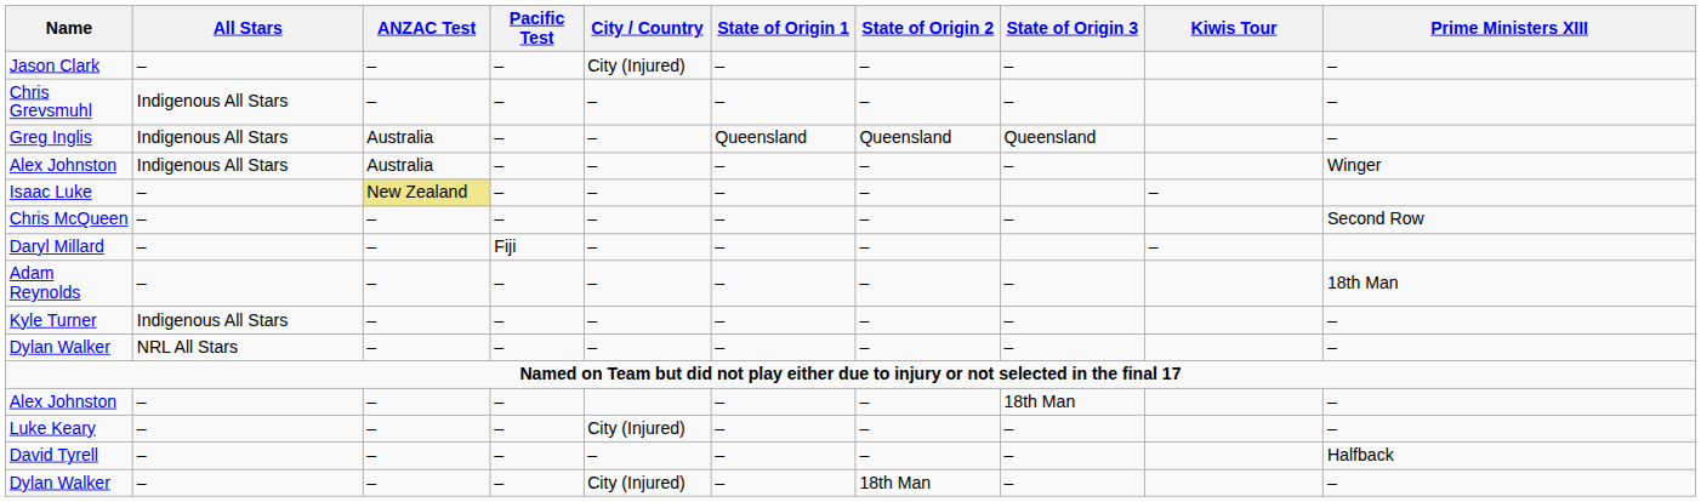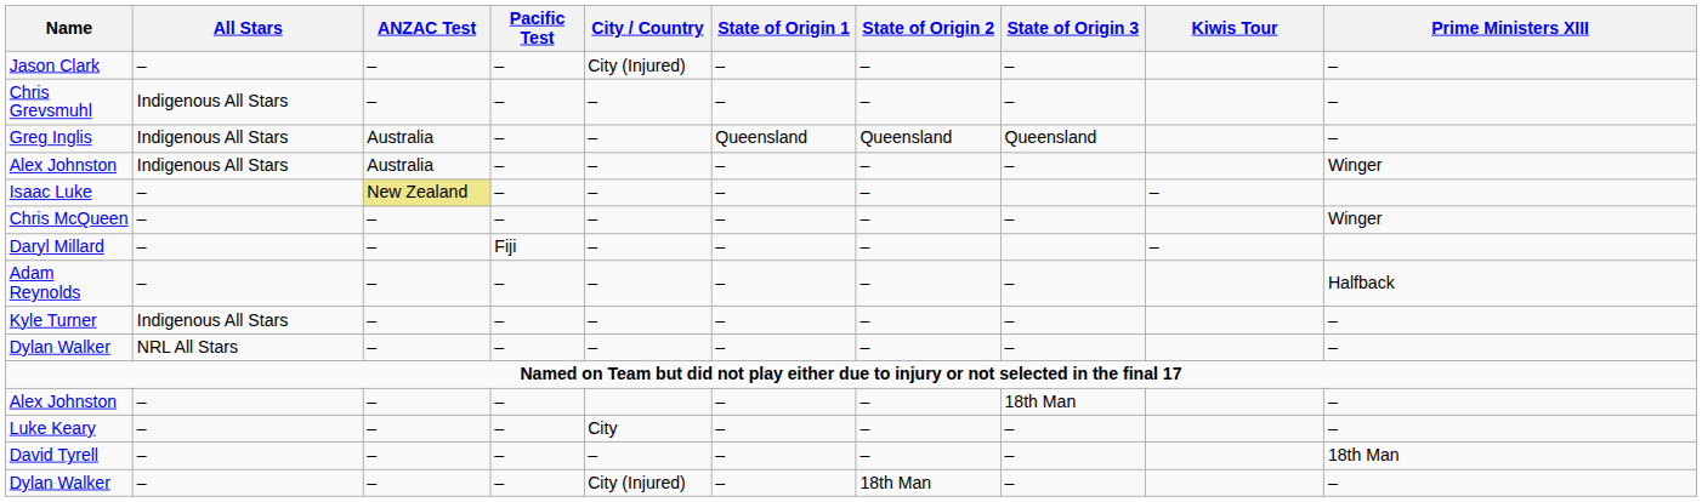 <table class="wikitable" style="width:100%;">
 <tr style="background:#FFF;">
 <th style="width:7em">Name</th>
 <th style="width:13em"><a href='#'>All Stars</a></th>
 <th style="width:7em"><a href='#'>ANZAC Test</a></th>
 <th style="width:5em"><a href='#'>Pacific Test</a></th>
 <th style="width:7em"><a href='#'>City / Country</a></th>
 <th style="width:8em"><a href='#'>State of Origin 1</a></th>
 <th style="width:8em"><a href='#'>State of Origin 2</a></th>
 <th style="width:8em"><a href='#'>State of Origin 3</a></th>
 <th style="width:10em"><a href='#'>Kiwis Tour</a></th>
 <th><a href='#'>Prime Ministers XIII</a></th>
 </tr>
 <tr>
 <td><a href='#'>Jason Clark</a></td>
 <td>–</td>
 <td>–</td>
 <td>–</td>
 <td>City (Injured) </td>
 <td>–</td>
 <td>–</td>
 <td>–</td>
 <td></td>
 <td>–</td>
 </tr>
 <tr>
 <td><a href='#'>Chris Grevsmuhl</a></td>
 <td>Indigenous All Stars</td>
 <td>–</td>
 <td>–</td>
 <td>–</td>
 <td>–</td>
 <td>–</td>
 <td>–</td>
 <td></td>
 <td>–</td>
 </tr>
 <tr>
 <td><a href='#'>Greg Inglis</a></td>
 <td>Indigenous All Stars </td>
 <td>Australia </td>
 <td>–</td>
 <td>–</td>
 <td>Queensland</td>
 <td>Queensland</td>
 <td>Queensland</td>
 <td></td>
 <td>–</td>
 </tr>
 <tr>
 <td><a href='#'>Alex Johnston</a></td>
 <td>Indigenous All Stars </td>
 <td>Australia </td>
 <td>–</td>
 <td>–</td>
 <td>–</td>
 <td>–</td>
 <td>–</td>
 <td></td>
 <td>Winger </td>
 </tr>
 <tr>
 <td><a href='#'>Isaac Luke</a></td>
 <td>–</td>
 <td style="background: khaki;">New Zealand </td>
 <td>–</td>
 <td>–</td>
 <td>–</td>
 <td>–</td>
 <td></td>
 <td>–</td>
 <td></td>
 </tr>
 <tr>
 <td><a href='#'>Chris McQueen</a></td>
 <td>–</td>
 <td>–</td>
 <td>–</td>
 <td>–</td>
 <td>–</td>
 <td>–</td>
 <td>–</td>
 <td></td>
-<td>Second Row </td>
+<td>Winger </td>
 </tr>
 <tr>
 <td><a href='#'>Daryl Millard</a></td>
 <td>–</td>
 <td>–</td>
 <td>Fiji </td>
 <td>–</td>
 <td>–</td>
 <td>–</td>
 <td></td>
 <td>–</td>
 <td></td>
 </tr>
 <tr>
 <td><a href='#'>Adam Reynolds</a></td>
 <td>–</td>
 <td>–</td>
 <td>–</td>
 <td>–</td>
 <td>–</td>
 <td>–</td>
 <td>–</td>
 <td></td>
-<td>18th Man </td>
+<td>Halfback </td>
 </tr>
 <tr>
 <td><a href='#'>Kyle Turner</a></td>
 <td>Indigenous All Stars </td>
 <td>–</td>
 <td>–</td>
 <td>–</td>
 <td>–</td>
 <td>–</td>
 <td>–</td>
 <td></td>
 <td>–</td>
 </tr>
 <tr>
 <td><a href='#'>Dylan Walker</a></td>
 <td>NRL All Stars </td>
 <td>–</td>
 <td>–</td>
 <td>–</td>
 <td>–</td>
 <td>–</td>
 <td>–</td>
 <td></td>
 <td>–</td>
 </tr>
 <tr>
 <td colspan="10" style="text-align: center;"><strong>Named on Team but did not play either due to injury or not selected in the final 17</strong></td>
 </tr>
 <tr>
 <td><a href='#'>Alex Johnston</a></td>
 <td>–</td>
 <td>–</td>
 <td>–</td>
 <td></td>
 <td>–</td>
 <td>–</td>
 <td>18th Man</td>
 <td></td>
 <td>–</td>
 </tr>
 <tr>
 <td><a href='#'>Luke Keary</a></td>
 <td>–</td>
 <td>–</td>
 <td>–</td>
-<td>City (Injured) </td>
+<td>City </td>
 <td>–</td>
 <td>–</td>
 <td>–</td>
 <td></td>
 <td>–</td>
 </tr>
 <tr>
 <td><a href='#'>David Tyrell</a></td>
 <td>–</td>
 <td>–</td>
 <td>–</td>
 <td>–</td>
 <td>–</td>
 <td>–</td>
 <td>–</td>
 <td></td>
-<td>Halfback </td>
+<td>18th Man </td>
 </tr>
 <tr>
 <td><a href='#'>Dylan Walker</a></td>
 <td>–</td>
 <td>–</td>
 <td>–</td>
 <td>City (Injured) </td>
 <td>–</td>
 <td>18th Man</td>
 <td>–</td>
 <td></td>
 <td>–</td>
 </tr>
 </table>
